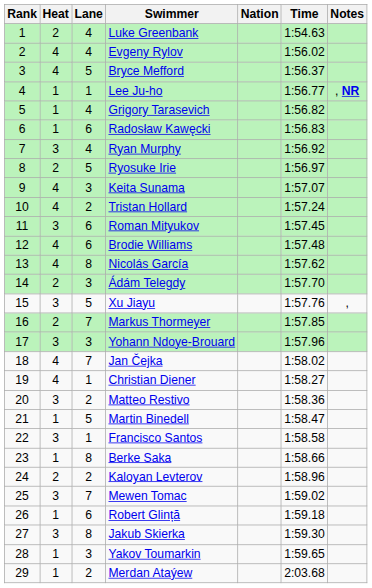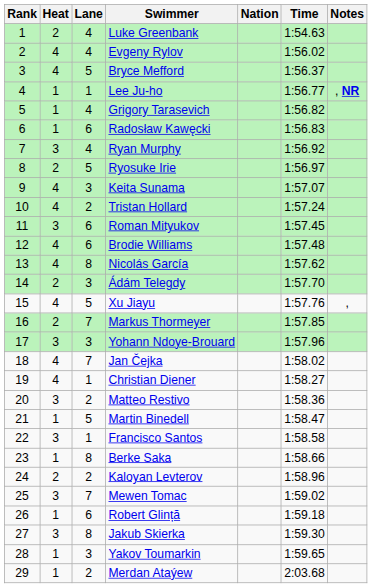 <table class="wikitable sortable" style="text-align:center">
 <tr>
 <th>Rank</th>
 <th>Heat</th>
 <th>Lane</th>
 <th>Swimmer</th>
 <th>Nation</th>
 <th>Time</th>
 <th>Notes</th>
 </tr>
 <tr bgcolor=bbf3bb>
 <td>1</td>
 <td>2</td>
 <td>4</td>
 <td align=left><a href='#'>Luke Greenbank</a></td>
 <td align=left></td>
 <td>1:54.63</td>
 <td></td>
 </tr>
 <tr bgcolor=bbf3bb>
 <td>2</td>
 <td>4</td>
 <td>4</td>
 <td align=left><a href='#'>Evgeny Rylov</a></td>
 <td align=left></td>
 <td>1:56.02</td>
 <td></td>
 </tr>
 <tr bgcolor=bbf3bb>
 <td>3</td>
 <td>4</td>
 <td>5</td>
 <td align=left><a href='#'>Bryce Mefford</a></td>
 <td align=left></td>
 <td>1:56.37</td>
 <td></td>
 </tr>
 <tr bgcolor=bbf3bb>
 <td>4</td>
 <td>1</td>
 <td>1</td>
 <td align=left><a href='#'>Lee Ju-ho</a></td>
 <td align=left></td>
 <td>1:56.77</td>
 <td>, <strong><a href='#'>NR</a></strong></td>
 </tr>
 <tr bgcolor=bbf3bb>
 <td>5</td>
 <td>1</td>
 <td>4</td>
 <td align=left><a href='#'>Grigory Tarasevich</a></td>
 <td align=left></td>
 <td>1:56.82</td>
 <td></td>
 </tr>
 <tr bgcolor=bbf3bb>
 <td>6</td>
 <td>1</td>
 <td>6</td>
 <td align=left><a href='#'>Radosław Kawęcki</a></td>
 <td align=left></td>
 <td>1:56.83</td>
 <td></td>
 </tr>
 <tr bgcolor=bbf3bb>
 <td>7</td>
 <td>3</td>
 <td>4</td>
 <td align=left><a href='#'>Ryan Murphy</a></td>
 <td align=left></td>
 <td>1:56.92</td>
 <td></td>
 </tr>
 <tr bgcolor=bbf3bb>
 <td>8</td>
 <td>2</td>
 <td>5</td>
 <td align=left><a href='#'>Ryosuke Irie</a></td>
 <td align=left></td>
 <td>1:56.97</td>
 <td></td>
 </tr>
 <tr bgcolor=bbf3bb>
 <td>9</td>
 <td>4</td>
 <td>3</td>
 <td align=left><a href='#'>Keita Sunama</a></td>
 <td align=left></td>
 <td>1:57.07</td>
 <td></td>
 </tr>
 <tr bgcolor=bbf3bb>
 <td>10</td>
 <td>4</td>
 <td>2</td>
 <td align=left><a href='#'>Tristan Hollard</a></td>
 <td align=left></td>
 <td>1:57.24</td>
 <td></td>
 </tr>
 <tr bgcolor=bbf3bb>
 <td>11</td>
 <td>3</td>
 <td>6</td>
 <td align=left><a href='#'>Roman Mityukov</a></td>
 <td align=left></td>
 <td>1:57.45</td>
 <td></td>
 </tr>
 <tr bgcolor=bbf3bb>
 <td>12</td>
 <td>4</td>
 <td>6</td>
 <td align=left><a href='#'>Brodie Williams</a></td>
 <td align=left></td>
 <td>1:57.48</td>
 <td></td>
 </tr>
 <tr bgcolor=bbf3bb>
 <td>13</td>
 <td>4</td>
 <td>8</td>
 <td align=left><a href='#'>Nicolás García</a></td>
 <td align=left></td>
 <td>1:57.62</td>
 <td></td>
 </tr>
 <tr bgcolor=bbf3bb>
 <td>14</td>
 <td>2</td>
 <td>3</td>
 <td align=left><a href='#'>Ádám Telegdy</a></td>
 <td align=left></td>
 <td>1:57.70</td>
 <td></td>
 </tr>
 <tr>
 <td>15</td>
-<td>3</td>
+<td>4</td>
 <td>5</td>
 <td align=left><a href='#'>Xu Jiayu</a></td>
 <td align=left></td>
 <td>1:57.76</td>
 <td>, </td>
 </tr>
 <tr bgcolor=bbf3bb>
 <td>16</td>
 <td>2</td>
 <td>7</td>
 <td align=left><a href='#'>Markus Thormeyer</a></td>
 <td align=left></td>
 <td>1:57.85</td>
 <td></td>
 </tr>
 <tr bgcolor=bbf3bb>
 <td>17</td>
 <td>3</td>
 <td>3</td>
 <td align=left><a href='#'>Yohann Ndoye-Brouard</a></td>
 <td align=left></td>
 <td>1:57.96</td>
 <td></td>
 </tr>
 <tr>
 <td>18</td>
 <td>4</td>
 <td>7</td>
 <td align=left><a href='#'>Jan Čejka</a></td>
 <td align=left></td>
 <td>1:58.02</td>
 <td></td>
 </tr>
 <tr>
 <td>19</td>
 <td>4</td>
 <td>1</td>
 <td align=left><a href='#'>Christian Diener</a></td>
 <td align=left></td>
 <td>1:58.27</td>
 <td></td>
 </tr>
 <tr>
 <td>20</td>
 <td>3</td>
 <td>2</td>
 <td align=left><a href='#'>Matteo Restivo</a></td>
 <td align=left></td>
 <td>1:58.36</td>
 <td></td>
 </tr>
 <tr>
 <td>21</td>
 <td>1</td>
 <td>5</td>
 <td align=left><a href='#'>Martin Binedell</a></td>
 <td align=left></td>
 <td>1:58.47</td>
 <td></td>
 </tr>
 <tr>
 <td>22</td>
 <td>3</td>
 <td>1</td>
 <td align=left><a href='#'>Francisco Santos</a></td>
 <td align=left></td>
 <td>1:58.58</td>
 <td></td>
 </tr>
 <tr>
 <td>23</td>
 <td>1</td>
 <td>8</td>
 <td align=left><a href='#'>Berke Saka</a></td>
 <td align=left></td>
 <td>1:58.66</td>
 <td></td>
 </tr>
 <tr>
 <td>24</td>
 <td>2</td>
 <td>2</td>
 <td align=left><a href='#'>Kaloyan Levterov</a></td>
 <td align=left></td>
 <td>1:58.96</td>
 <td></td>
 </tr>
 <tr>
 <td>25</td>
 <td>3</td>
 <td>7</td>
 <td align=left><a href='#'>Mewen Tomac</a></td>
 <td align=left></td>
 <td>1:59.02</td>
 <td></td>
 </tr>
 <tr>
 <td>26</td>
 <td>1</td>
 <td>6</td>
 <td align=left><a href='#'>Robert Glință</a></td>
 <td align=left></td>
 <td>1:59.18</td>
 <td></td>
 </tr>
 <tr>
 <td>27</td>
 <td>3</td>
 <td>8</td>
 <td align=left><a href='#'>Jakub Skierka</a></td>
 <td align=left></td>
 <td>1:59.30</td>
 <td></td>
 </tr>
 <tr>
 <td>28</td>
 <td>1</td>
 <td>3</td>
 <td align=left><a href='#'>Yakov Toumarkin</a></td>
 <td align=left></td>
 <td>1:59.65</td>
 <td></td>
 </tr>
 <tr>
 <td>29</td>
 <td>1</td>
 <td>2</td>
 <td align=left><a href='#'>Merdan Ataýew</a></td>
 <td align=left></td>
 <td>2:03.68</td>
 <td></td>
 </tr>
 </table>
